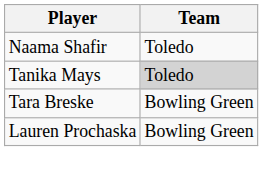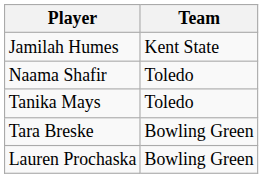 <table class="wikitable">
 <tr>
 <th>Player</th>
 <th>Team</th>
+</tr>
+<tr>
+<td>Jamilah Humes</td>
+<td>Kent State</td>
 </tr>
 <tr>
 <td>Naama Shafir</td>
 <td>Toledo</td>
 </tr>
 <tr>
 <td>Tanika Mays</td>
-<td style="background: lightgrey;">Toledo</td>
+<td>Toledo</td>
 </tr>
 <tr>
 <td>Tara Breske</td>
 <td>Bowling Green</td>
 </tr>
 <tr>
 <td>Lauren Prochaska</td>
 <td>Bowling Green</td>
 </tr>
 </table>
